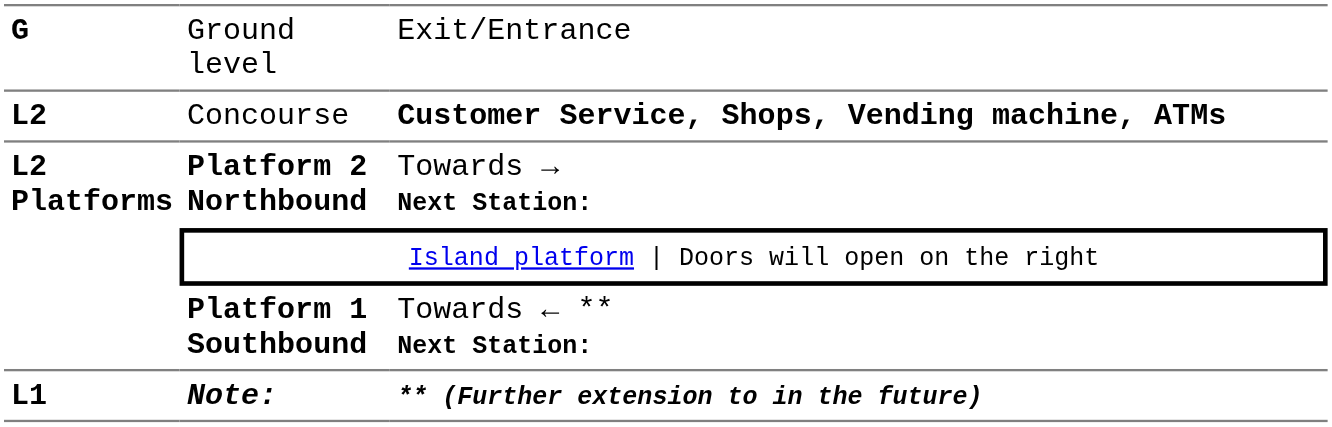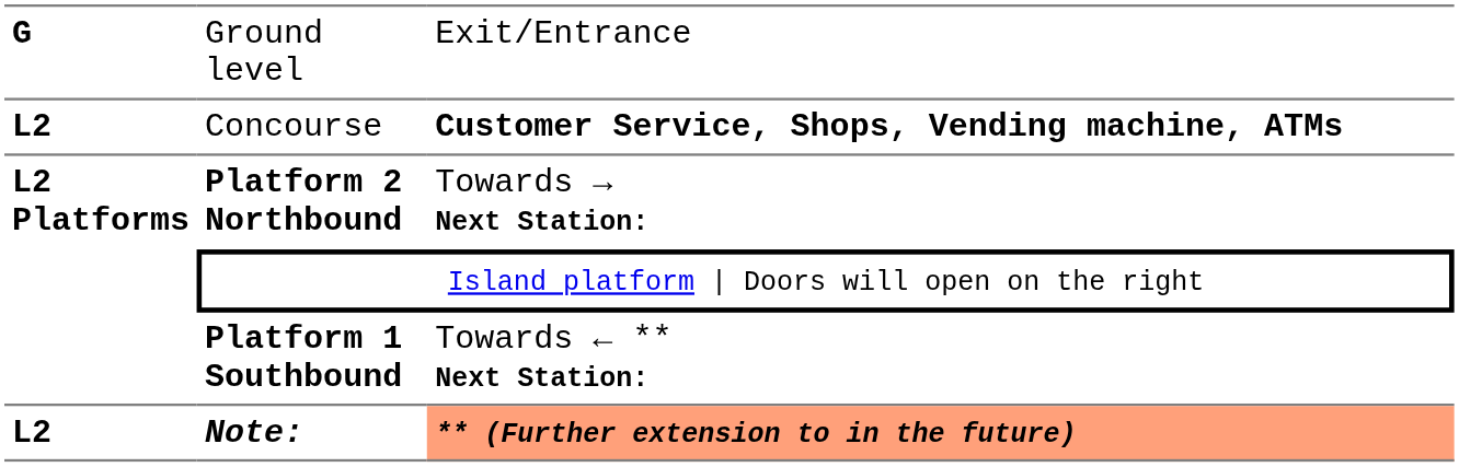 <table table border=0 cellspacing=0 cellpadding=3>
 <tr>
 <td style="border-top:solid 1px gray;border-bottom:solid 1px gray;" width=50 valign=top><strong>G</strong></td>
 <td style="border-top:solid 1px gray;border-bottom:solid 1px gray;" width=85 valign=top>Ground level</td>
 <td style="border-top:solid 1px gray;border-bottom:solid 1px gray;" width=400 valign=top>Exit/Entrance</td>
 </tr>
 <tr>
 <td style="border-bottom:solid 1px gray;" width="50" valign="top"><strong>L2</strong></td>
 <td style="border-bottom:solid 1px gray;">Concourse</td>
 <td style="border-bottom:solid 1px gray;"><strong>Customer Service, Shops, Vending machine, ATMs</strong></td>
 </tr>
 <tr>
 <td style="border-bottom:solid 1px gray;" width=50 rowspan=3 valign=top><strong>L2<br>Platforms</strong></td>
 <td style="border-bottom:solid 1px white;" width=85><span><strong>Platform 2</strong><br><strong>Northbound</strong></span></td>
 <td style="border-bottom:solid 1px white;" width=400>Towards → <br><small><strong>Next Station:</strong> </small></td>
 </tr>
 <tr>
 <td style="border-top:solid 2px black;border-right:solid 2px black;border-left:solid 2px black;border-bottom:solid 2px black;text-align:center;" colspan=2><small><a href='#'>Island platform</a> | Doors will open on the right </small></td>
 </tr>
 <tr>
 <td style="border-bottom:solid 1px gray;" width=50><span><strong>Platform 1</strong><br><strong>Southbound</strong></span></td>
 <td style="border-bottom:solid 1px gray;" width="400">Towards ←  **<br><small><strong>Next Station:</strong> </small></td>
 </tr>
 <tr>
-<td style="border-bottom:solid 1px gray;"><strong>L1</strong></td>
+<td style="border-bottom:solid 1px gray;" width="50" valign="top"><strong>L2</strong></td>
 <td style="border-bottom:solid 1px gray;" width="85" valign="top"><strong><em>Note:</em></strong></td>
-<td style="border-bottom:solid 1px gray;" width="400" valign="top"><strong><em><small>** (Further extension to  in the future)</small></em></strong></td>
+<td style="background: lightsalmon; border-bottom:solid 1px gray;" width="400" valign="top"><strong><em><small>** (Further extension to  in the future)</small></em></strong></td>
 </tr>
 </table>
